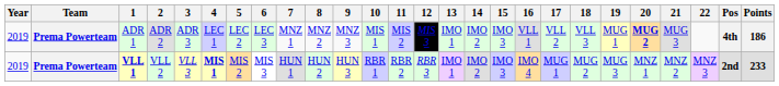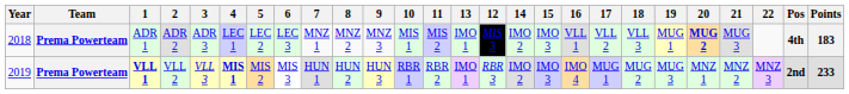 <table class="wikitable" style="text-align:center; font-size:85%">
 <tr>
 <th>Year</th>
 <th>Team</th>
 <th>1</th>
 <th>2</th>
 <th>3</th>
 <th>4</th>
 <th>5</th>
 <th>6</th>
 <th>7</th>
 <th>8</th>
 <th>9</th>
 <th>10</th>
 <th>11</th>
+<th>13</th>
 <th>12</th>
-<th>13</th>
 <th>14</th>
 <th>15</th>
 <th>16</th>
 <th>17</th>
 <th>18</th>
 <th>19</th>
 <th>20</th>
 <th>21</th>
 <th>22</th>
 <th>Pos</th>
 <th>Points</th>
 </tr>
 <tr>
-<td><a href='#'>2019</a></td>
+<td><a href='#'>2018</a></td>
 <th nowrap><a href='#'>Prema Powerteam</a></th>
 <td style="background:#DFFFDF;"><a href='#'>ADR<br>1</a><br></td>
 <td style="background:#DFDFDF;"><a href='#'>ADR<br>2</a><br></td>
 <td style="background:#DFFFDF;"><a href='#'>ADR<br>3</a><br></td>
 <td style="background:#CFCFFF;"><a href='#'>LEC<br>1</a><br></td>
 <td style="background:#DFFFDF;"><a href='#'>LEC<br>2</a><br></td>
 <td style="background:#DFFFDF;"><a href='#'>LEC<br>3</a><br></td>
 <td style="background:#;"><a href='#'>MNZ<br>1</a></td>
 <td style="background:#;"><a href='#'>MNZ<br>2</a></td>
 <td style="background:#;"><a href='#'>MNZ<br>3</a></td>
 <td style="background:#DFFFDF;"><a href='#'>MIS<br>1</a><br></td>
 <td style="background:#CFCFFF;"><a href='#'>MIS<br>2</a><br></td>
+<td style="background:#DFFFDF;"><a href='#'>IMO<br>1</a><br></td>
 <td style="background:#000000;color:white"><em><a href='#'><span>MIS<br>3</span></a></em><br></td>
-<td style="background:#DFFFDF;"><a href='#'>IMO<br>1</a><br></td>
 <td style="background:#DFFFDF;"><a href='#'>IMO<br>2</a><br></td>
 <td style="background:#DFFFDF;"><a href='#'>IMO<br>3</a><br></td>
 <td style="background:#DFDFDF;"><a href='#'>VLL<br>1</a><br></td>
 <td style="background:#DFFFDF;"><a href='#'>VLL<br>2</a><br></td>
 <td style="background:#DFFFDF;"><a href='#'>VLL<br>3</a><br></td>
 <td style="background:#FFFFBF;"><a href='#'>MUG<br>1</a><br></td>
 <td style="background:#FFDF9F;"><strong><a href='#'>MUG<br>2</a><br></strong></td>
 <td style="background:#DFDFDF;"><a href='#'>MUG<br>3</a><br></td>
 <td></td>
 <th>4th</th>
-<th>186</th>
+<th>183</th>
 </tr>
 <tr>
 <td><a href='#'>2019</a></td>
 <th nowrap><a href='#'>Prema Powerteam</a></th>
 <td style="background:#FFFFBF;"><strong><a href='#'>VLL<br>1</a></strong><br></td>
 <td style="background:#DFFFDF;"><a href='#'>VLL<br>2</a><br></td>
 <td style="background:#FFFFBF;"><em><a href='#'>VLL<br>3</a></em><br></td>
 <td style="background:#FFFFBF;"><strong><a href='#'>MIS<br>1</a></strong><br></td>
 <td style="background:#FFDF9F;"><a href='#'>MIS<br>2</a><br></td>
 <td style="background:#FFFFFF;"><a href='#'>MIS<br>3</a><br></td>
 <td style="background:#DFDFDF;"><a href='#'>HUN<br>1</a><br></td>
 <td style="background:#DFFFDF;"><a href='#'>HUN<br>2</a><br></td>
 <td style="background:#FFFFBF;"><a href='#'>HUN<br>3</a><br></td>
 <td style="background:#CFCFFF;"><a href='#'>RBR<br>1</a><br></td>
 <td style="background:#DFFFDF;"><a href='#'>RBR<br>2</a><br></td>
+<td style="background:#EFCFFF;"><a href='#'>IMO<br>1</a><br></td>
 <td style="background:#DFFFDF;"><em><a href='#'>RBR<br>3</a></em><br></td>
-<td style="background:#EFCFFF;"><a href='#'>IMO<br>1</a><br></td>
 <td style="background:#DFDFDF;"><a href='#'>IMO<br>2</a><br></td>
 <td style="background:#CFCFFF;"><a href='#'>IMO<br>3</a><br></td>
 <td style="background:#FFDF9F;"><a href='#'>IMO<br>4</a><br></td>
 <td style="background:#CFCFFF;"><a href='#'>MUG<br>1</a><br></td>
 <td style="background:#DFFFDF;"><a href='#'>MUG<br>2</a><br></td>
 <td style="background:#DFFFDF;"><a href='#'>MUG<br>3</a><br></td>
 <td style="background:#DFFFDF;"><a href='#'>MNZ<br>1</a><br></td>
 <td style="background:#DFFFDF;"><a href='#'>MNZ<br>2</a><br></td>
 <td style="background:#EFCFFF;"><a href='#'>MNZ<br>3</a><br></td>
 <th style="background:#DFDFDF;">2nd</th>
 <th style="background:#DFDFDF;">233</th>
 </tr>
 </table>
